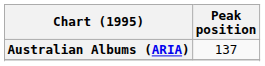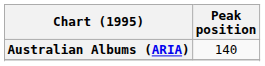 <table class="wikitable sortable plainrowheaders" style="text-align:center">
 <tr>
 <th scope="col">Chart (1995)</th>
 <th scope="col">Peak<br>position</th>
 </tr>
 <tr>
 <th scope="row">Australian Albums (<a href='#'>ARIA</a>)</th>
-<td align="center">137</td>
+<td align="center">140</td>
 </tr>
 <tr>
 </tr>
 <tr>
 </tr>
 <tr>
 </tr>
 </table>
